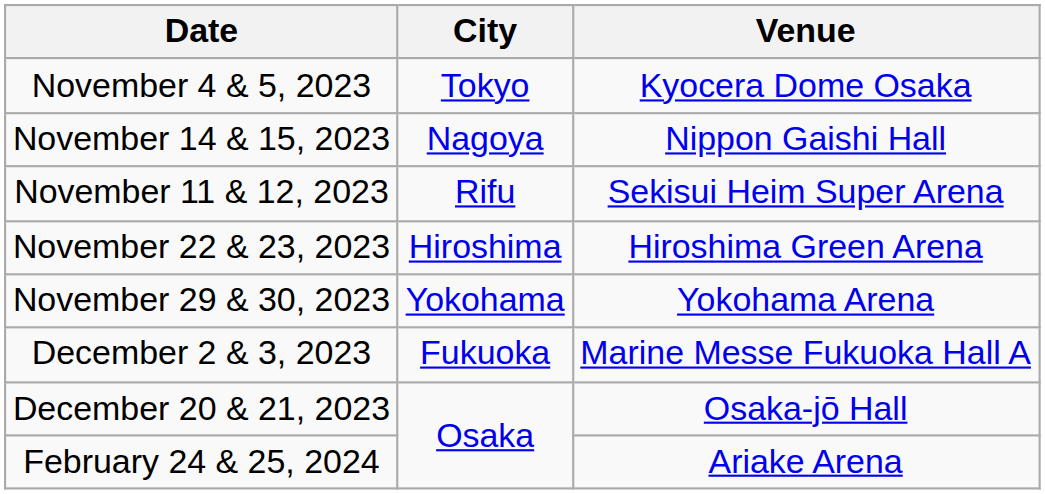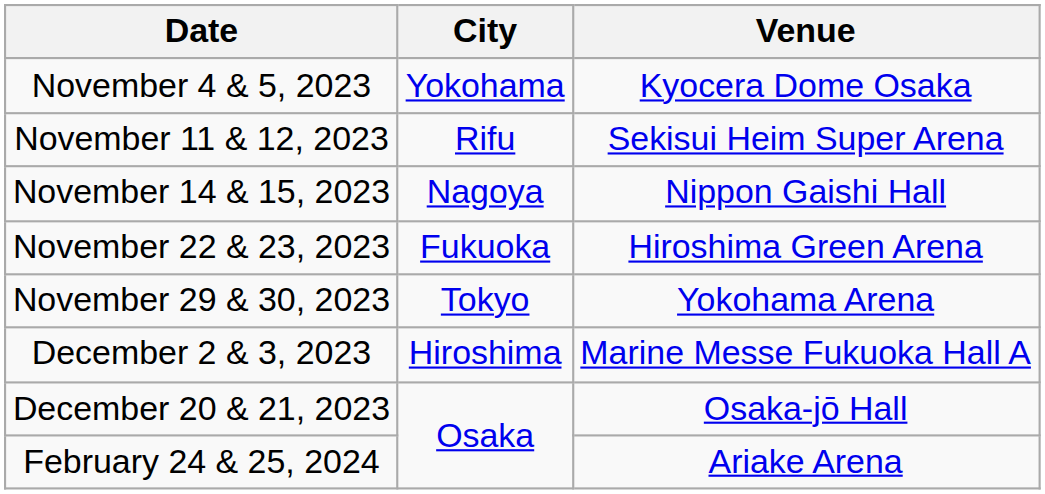 <table class="wikitable plainrowheaders" style="text-align:center;">
 <tr>
 <th scope="col">Date</th>
 <th scope="col">City</th>
 <th scope="col">Venue</th>
 </tr>
 <tr>
 <td>November 4 & 5, 2023</td>
-<td><a href='#'>Tokyo</a></td>
+<td><a href='#'>Yokohama</a></td>
 <td><a href='#'>Kyocera Dome Osaka</a></td>
+</tr>
+<tr>
+<td>November 11 & 12, 2023</td>
+<td><a href='#'>Rifu</a></td>
+<td><a href='#'>Sekisui Heim Super Arena</a></td>
 </tr>
 <tr>
 <td>November 14 & 15, 2023</td>
 <td><a href='#'>Nagoya</a></td>
 <td><a href='#'>Nippon Gaishi Hall</a></td>
 </tr>
 <tr>
-<td>November 11 & 12, 2023</td>
-<td><a href='#'>Rifu</a></td>
-<td><a href='#'>Sekisui Heim Super Arena</a></td>
-</tr>
-<tr>
 <td>November 22 & 23, 2023</td>
-<td><a href='#'>Hiroshima</a></td>
+<td><a href='#'>Fukuoka</a></td>
 <td><a href='#'>Hiroshima Green Arena</a></td>
 </tr>
 <tr>
 <td>November 29 & 30, 2023</td>
-<td><a href='#'>Yokohama</a></td>
+<td><a href='#'>Tokyo</a></td>
 <td><a href='#'>Yokohama Arena</a></td>
 </tr>
 <tr>
 <td>December 2 & 3, 2023</td>
-<td><a href='#'>Fukuoka</a></td>
+<td><a href='#'>Hiroshima</a></td>
 <td><a href='#'>Marine Messe Fukuoka Hall A</a></td>
 </tr>
 <tr>
 <td>December 20 & 21, 2023</td>
 <td rowspan="2"><a href='#'>Osaka</a></td>
 <td><a href='#'>Osaka-jō Hall</a></td>
 </tr>
 <tr>
 <td>February 24 & 25, 2024</td>
 <td><a href='#'>Ariake Arena</a></td>
 </tr>
 </table>
